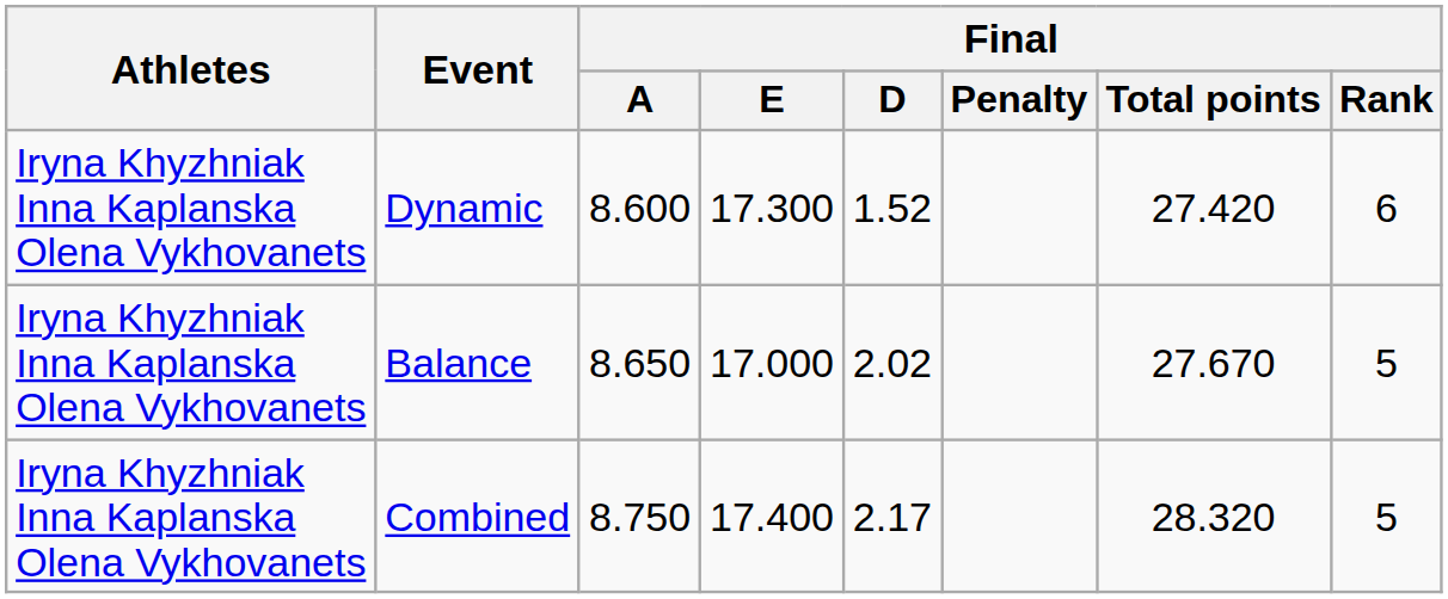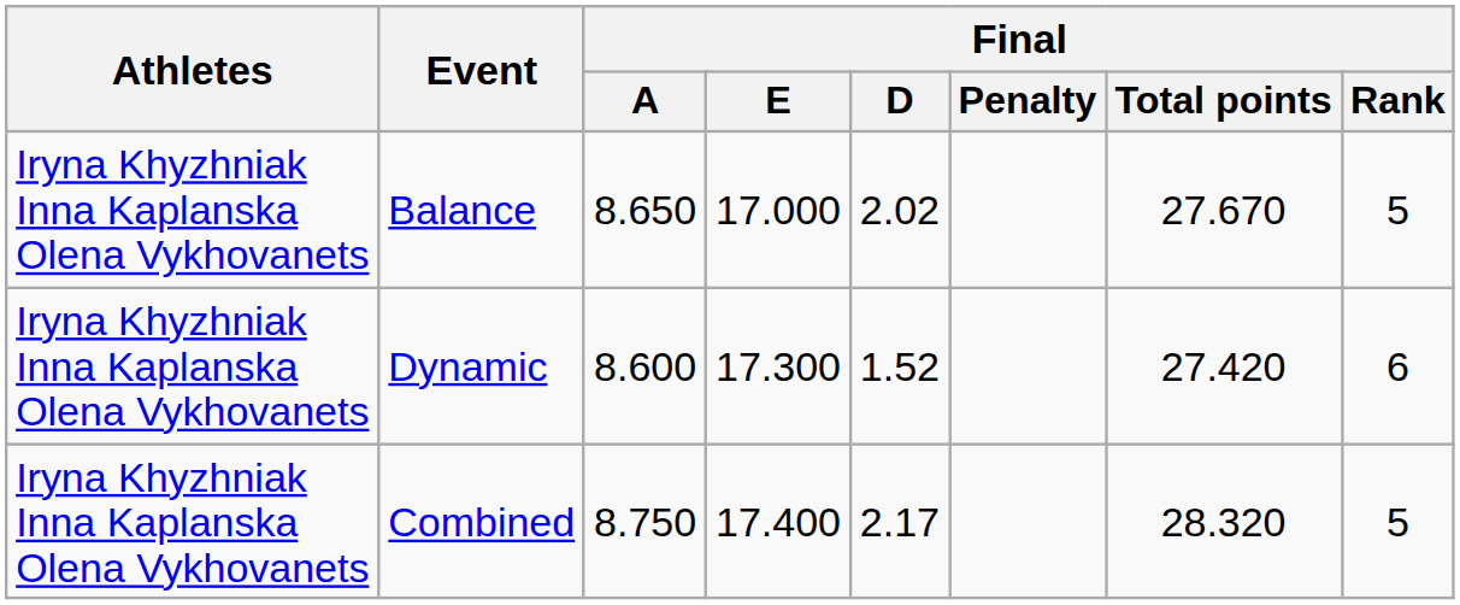 <table class="wikitable" style="font-size:90%">
 <tr>
 <th rowspan="2">Athletes</th>
 <th rowspan="2">Event</th>
 <th colspan="6">Final</th>
 </tr>
 <tr style="font-size:95%">
 <th>A</th>
 <th>E</th>
 <th>D</th>
 <th>Penalty</th>
 <th>Total points</th>
 <th>Rank</th>
 </tr>
 <tr align=center>
 <td align=left><a href='#'>Iryna Khyzhniak</a><br><a href='#'>Inna Kaplanska</a><br><a href='#'>Olena Vykhovanets</a></td>
+<td align=left><a href='#'>Balance</a></td>
+<td>8.650</td>
+<td>17.000</td>
+<td>2.02</td>
+<td></td>
+<td>27.670</td>
+<td>5</td>
+</tr>
+<tr align=center>
+<td align=left><a href='#'>Iryna Khyzhniak</a><br><a href='#'>Inna Kaplanska</a><br><a href='#'>Olena Vykhovanets</a></td>
 <td align=left><a href='#'>Dynamic</a></td>
 <td>8.600</td>
 <td>17.300</td>
 <td>1.52</td>
 <td></td>
 <td>27.420</td>
 <td>6</td>
-</tr>
-<tr align=center>
-<td align=left><a href='#'>Iryna Khyzhniak</a><br><a href='#'>Inna Kaplanska</a><br><a href='#'>Olena Vykhovanets</a></td>
-<td align=left><a href='#'>Balance</a></td>
-<td>8.650</td>
-<td>17.000</td>
-<td>2.02</td>
-<td></td>
-<td>27.670</td>
-<td>5</td>
 </tr>
 <tr align=center>
 <td align=left><a href='#'>Iryna Khyzhniak</a><br><a href='#'>Inna Kaplanska</a><br><a href='#'>Olena Vykhovanets</a></td>
 <td align=left><a href='#'>Combined</a></td>
 <td>8.750</td>
 <td>17.400</td>
 <td>2.17</td>
 <td></td>
 <td>28.320</td>
 <td>5</td>
 </tr>
 </table>
